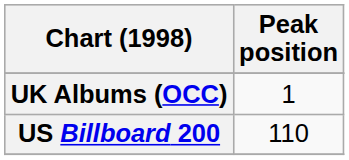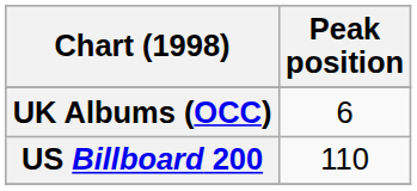 <table class="wikitable plainrowheaders sortable" style="text-align:center;">
 <tr>
 <th scope="col">Chart (1998)</th>
 <th scope="col">Peak<br>position</th>
 </tr>
 <tr>
 </tr>
 <tr>
 </tr>
 <tr>
 </tr>
 <tr>
 </tr>
 <tr>
 </tr>
 <tr>
 </tr>
 <tr>
 </tr>
 <tr>
 </tr>
 <tr>
 </tr>
 <tr>
 <th scope="row">UK Albums (<a href='#'>OCC</a>)</th>
-<td>1</td>
+<td>6</td>
 </tr>
 <tr>
 <th scope="row">US <a href='#'><em>Billboard</em> 200</a></th>
 <td>110</td>
 </tr>
 <tr>
 </tr>
 </table>
